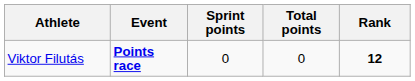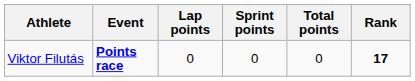 <table class="wikitable" width="50%" style="text-align:center; font-size:90%">
 <tr>
 <th width="15%">Athlete</th>
 <th width="10%">Event</th>
+<th width="10%">Lap points</th>
 <th width="10%">Sprint points</th>
 <th width="10%">Total points</th>
 <th width="10%">Rank</th>
 </tr>
 <tr>
 <td align=left><a href='#'>Viktor Filutás</a></td>
 <td align="left"><strong><a href='#'>Points race</a></strong></td>
 <td>0</td>
 <td>0</td>
-<td><strong>12</strong></td>
+<td>0</td>
+<td><strong>17</strong></td>
 </tr>
 </table>
